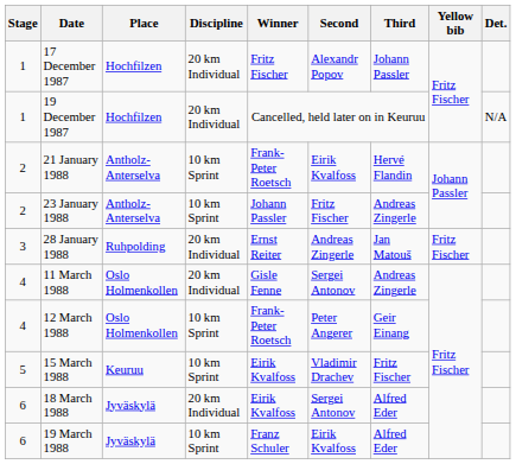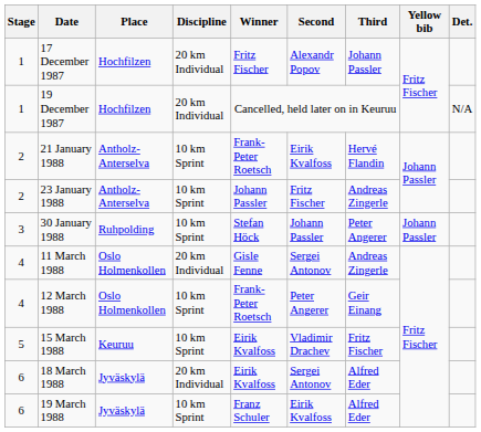 <table class="wikitable" style="font-size:95%;">
 <tr>
 <th width="10">Stage</th>
 <th width="125">Date</th>
 <th width="150">Place</th>
 <th width="110">Discipline</th>
 <th width="190">Winner</th>
 <th width="190">Second</th>
 <th width="190">Third</th>
 <th width="183">Yellow bib <br> </th>
 <th width="8">Det.</th>
 </tr>
 <tr>
 <td align=center>1</td>
 <td>17 December 1987</td>
 <td> <a href='#'>Hochfilzen</a></td>
 <td>20 km Individual</td>
 <td> <a href='#'>Fritz Fischer</a></td>
 <td> <a href='#'>Alexandr Popov</a></td>
 <td> <a href='#'>Johann Passler</a></td>
 <td rowspan="2"> <a href='#'>Fritz Fischer</a></td>
 <td></td>
 </tr>
 <tr>
 <td align=center>1</td>
 <td>19 December 1987</td>
 <td> <a href='#'>Hochfilzen</a></td>
 <td>20 km Individual</td>
 <td colspan="3" align=center>Cancelled, held later on in Keuruu</td>
 <td align=center>N/A</td>
 </tr>
 <tr>
 <td align=center>2</td>
 <td>21 January 1988</td>
 <td> <a href='#'>Antholz-Anterselva</a></td>
 <td>10 km Sprint</td>
 <td> <a href='#'>Frank-Peter Roetsch</a></td>
 <td> <a href='#'>Eirik Kvalfoss</a></td>
 <td> <a href='#'>Hervé Flandin</a></td>
 <td rowspan="2"> <a href='#'>Johann Passler</a></td>
 <td></td>
 </tr>
 <tr>
 <td align=center>2</td>
 <td>23 January 1988</td>
 <td> <a href='#'>Antholz-Anterselva</a></td>
 <td>10 km Sprint</td>
 <td> <a href='#'>Johann Passler</a></td>
 <td> <a href='#'>Fritz Fischer</a></td>
 <td> <a href='#'>Andreas Zingerle</a></td>
 <td></td>
 </tr>
 <tr>
 <td align=center>3</td>
-<td>28 January 1988</td>
+<td>30 January 1988</td>
 <td> <a href='#'>Ruhpolding</a></td>
-<td>20 km Individual</td>
-<td> <a href='#'>Ernst Reiter</a></td>
-<td> <a href='#'>Andreas Zingerle</a></td>
-<td> <a href='#'>Jan Matouš</a></td>
-<td> <a href='#'>Fritz Fischer</a></td>
+<td>10 km Sprint</td>
+<td> <a href='#'>Stefan Höck</a></td>
+<td> <a href='#'>Johann Passler</a></td>
+<td> <a href='#'>Peter Angerer</a></td>
+<td> <a href='#'>Johann Passler</a></td>
 <td></td>
 </tr>
 <tr>
 <td align=center>4</td>
 <td>11 March 1988</td>
 <td> <a href='#'>Oslo Holmenkollen</a></td>
 <td>20 km Individual</td>
 <td> <a href='#'>Gisle Fenne</a></td>
 <td> <a href='#'>Sergei Antonov</a></td>
 <td> <a href='#'>Andreas Zingerle</a></td>
 <td rowspan="5"> <a href='#'>Fritz Fischer</a></td>
 <td></td>
 </tr>
 <tr>
 <td align=center>4</td>
 <td>12 March 1988</td>
 <td> <a href='#'>Oslo Holmenkollen</a></td>
 <td>10 km Sprint</td>
 <td> <a href='#'>Frank-Peter Roetsch</a></td>
 <td> <a href='#'>Peter Angerer</a></td>
 <td> <a href='#'>Geir Einang</a></td>
 <td></td>
 </tr>
 <tr>
 <td align=center>5</td>
 <td>15 March 1988</td>
 <td> <a href='#'>Keuruu</a></td>
 <td>10 km Sprint</td>
 <td> <a href='#'>Eirik Kvalfoss</a></td>
 <td> <a href='#'>Vladimir Drachev</a></td>
 <td> <a href='#'>Fritz Fischer</a></td>
 <td></td>
 </tr>
 <tr>
 <td align=center>6</td>
 <td>18 March 1988</td>
 <td> <a href='#'>Jyväskylä</a></td>
 <td>20 km Individual</td>
 <td> <a href='#'>Eirik Kvalfoss</a></td>
 <td> <a href='#'>Sergei Antonov</a></td>
 <td> <a href='#'>Alfred Eder</a></td>
 <td></td>
 </tr>
 <tr>
 <td align=center>6</td>
 <td>19 March 1988</td>
 <td> <a href='#'>Jyväskylä</a></td>
 <td>10 km Sprint</td>
 <td> <a href='#'>Franz Schuler</a></td>
 <td> <a href='#'>Eirik Kvalfoss</a></td>
 <td> <a href='#'>Alfred Eder</a></td>
 <td></td>
 </tr>
 </table>
